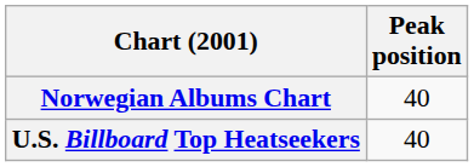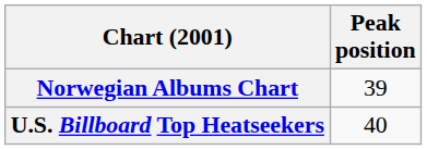 <table class="wikitable sortable plainrowheaders">
 <tr>
 <th scope="col">Chart (2001)</th>
 <th scope="col">Peak<br>position</th>
 </tr>
 <tr>
 <th scope="row"><a href='#'>Norwegian Albums Chart</a></th>
-<td align="center">40</td>
+<td align="center">39</td>
 </tr>
 <tr>
 <th scope="row">U.S. <em><a href='#'>Billboard</a></em> <a href='#'>Top Heatseekers</a></th>
 <td align="center">40</td>
 </tr>
 </table>
